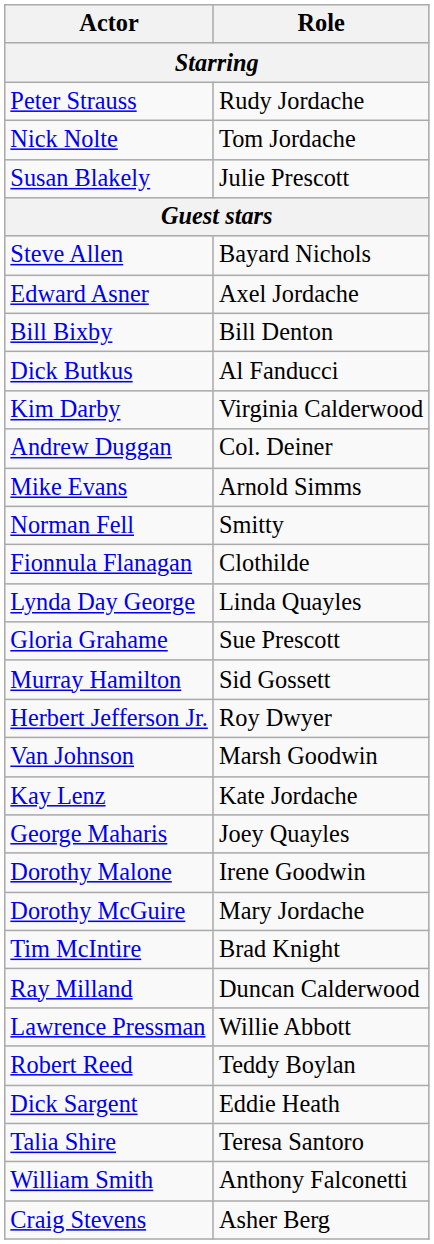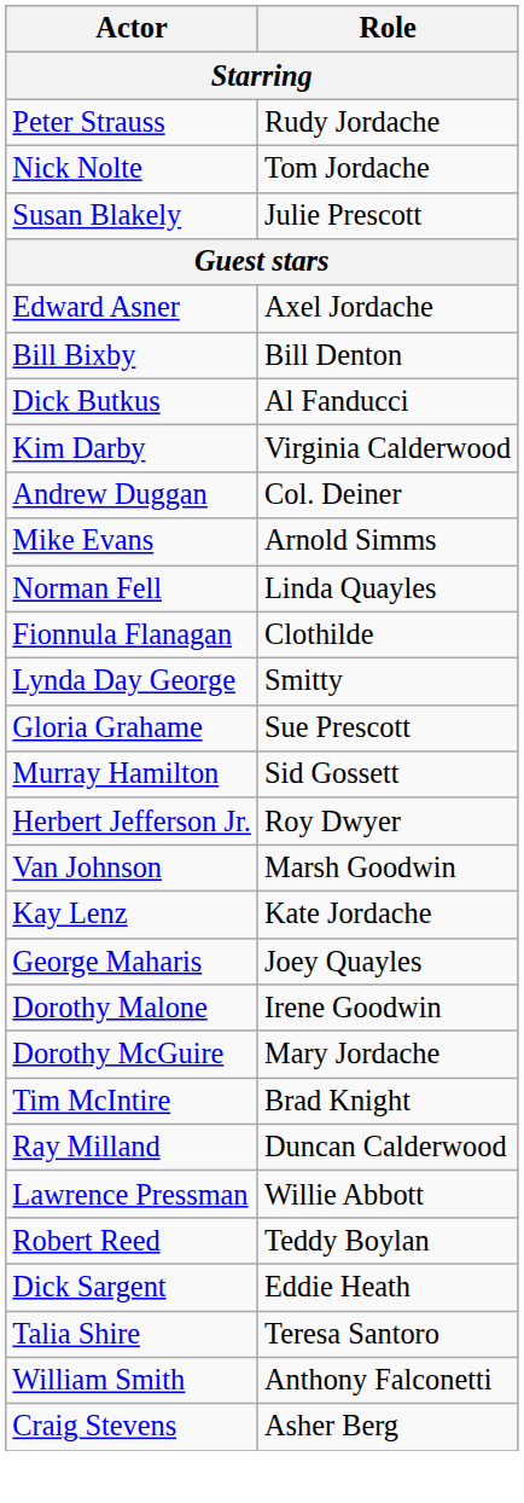 <table class="wikitable">
 <tr>
 <th>Actor</th>
 <th>Role</th>
 </tr>
 <tr>
 <th colspan="2"><em>Starring</em></th>
 </tr>
 <tr>
 <td><a href='#'>Peter Strauss</a></td>
 <td>Rudy Jordache</td>
 </tr>
 <tr>
 <td><a href='#'>Nick Nolte</a></td>
 <td>Tom Jordache</td>
 </tr>
 <tr>
 <td><a href='#'>Susan Blakely</a></td>
 <td>Julie Prescott</td>
 </tr>
 <tr>
 <th colspan="2"><em>Guest stars</em></th>
-</tr>
-<tr>
-<td><a href='#'>Steve Allen</a></td>
-<td>Bayard Nichols</td>
 </tr>
 <tr>
 <td><a href='#'>Edward Asner</a></td>
 <td>Axel Jordache</td>
 </tr>
 <tr>
 <td><a href='#'>Bill Bixby</a></td>
 <td>Bill Denton</td>
 </tr>
 <tr>
 <td><a href='#'>Dick Butkus</a></td>
 <td>Al Fanducci</td>
 </tr>
 <tr>
 <td><a href='#'>Kim Darby</a></td>
 <td>Virginia Calderwood</td>
 </tr>
 <tr>
 <td><a href='#'>Andrew Duggan</a></td>
 <td>Col. Deiner</td>
 </tr>
 <tr>
 <td><a href='#'>Mike Evans</a></td>
 <td>Arnold Simms</td>
 </tr>
 <tr>
 <td><a href='#'>Norman Fell</a></td>
-<td>Smitty</td>
+<td>Linda Quayles</td>
 </tr>
 <tr>
 <td><a href='#'>Fionnula Flanagan</a></td>
 <td>Clothilde</td>
 </tr>
 <tr>
 <td><a href='#'>Lynda Day George</a></td>
-<td>Linda Quayles</td>
+<td>Smitty</td>
 </tr>
 <tr>
 <td><a href='#'>Gloria Grahame</a></td>
 <td>Sue Prescott</td>
 </tr>
 <tr>
 <td><a href='#'>Murray Hamilton</a></td>
 <td>Sid Gossett</td>
 </tr>
 <tr>
 <td><a href='#'>Herbert Jefferson Jr.</a></td>
 <td>Roy Dwyer</td>
 </tr>
 <tr>
 <td><a href='#'>Van Johnson</a></td>
 <td>Marsh Goodwin</td>
 </tr>
 <tr>
 <td><a href='#'>Kay Lenz</a></td>
 <td>Kate Jordache</td>
 </tr>
 <tr>
 <td><a href='#'>George Maharis</a></td>
 <td>Joey Quayles</td>
 </tr>
 <tr>
 <td><a href='#'>Dorothy Malone</a></td>
 <td>Irene Goodwin</td>
 </tr>
 <tr>
 <td><a href='#'>Dorothy McGuire</a></td>
 <td>Mary Jordache</td>
 </tr>
 <tr>
 <td><a href='#'>Tim McIntire</a></td>
 <td>Brad Knight</td>
 </tr>
 <tr>
 <td><a href='#'>Ray Milland</a></td>
 <td>Duncan Calderwood</td>
 </tr>
 <tr>
 <td><a href='#'>Lawrence Pressman</a></td>
 <td>Willie Abbott</td>
 </tr>
 <tr>
 <td><a href='#'>Robert Reed</a></td>
 <td>Teddy Boylan</td>
 </tr>
 <tr>
 <td><a href='#'>Dick Sargent</a></td>
 <td>Eddie Heath</td>
 </tr>
 <tr>
 <td><a href='#'>Talia Shire</a></td>
 <td>Teresa Santoro</td>
 </tr>
 <tr>
 <td><a href='#'>William Smith</a></td>
 <td>Anthony Falconetti</td>
 </tr>
 <tr>
 <td><a href='#'>Craig Stevens</a></td>
 <td>Asher Berg</td>
 </tr>
 </table>
